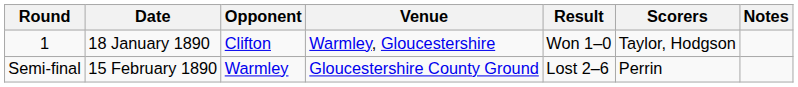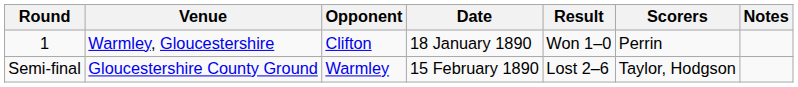 <table class="wikitable">
 <tr>
 <th>Round</th>
+<th>Venue</th>
+<th>Opponent</th>
 <th>Date</th>
-<th>Opponent</th>
-<th>Venue</th>
 <th>Result</th>
 <th>Scorers</th>
 <th>Notes</th>
 </tr>
 <tr>
 <td style="text-align:center;">1</td>
+<td><a href='#'>Warmley</a>, <a href='#'>Gloucestershire</a></td>
+<td><a href='#'>Clifton</a></td>
 <td>18 January 1890</td>
-<td><a href='#'>Clifton</a></td>
-<td><a href='#'>Warmley</a>, <a href='#'>Gloucestershire</a></td>
 <td>Won 1–0</td>
-<td>Taylor, Hodgson</td>
+<td>Perrin</td>
 <td></td>
 </tr>
 <tr>
 <td style="text-align:center;">Semi-final</td>
+<td><a href='#'>Gloucestershire County Ground</a></td>
+<td><a href='#'>Warmley</a></td>
 <td>15 February 1890</td>
-<td><a href='#'>Warmley</a></td>
-<td><a href='#'>Gloucestershire County Ground</a></td>
 <td>Lost 2–6</td>
-<td>Perrin</td>
+<td>Taylor, Hodgson</td>
 <td></td>
 </tr>
 </table>
